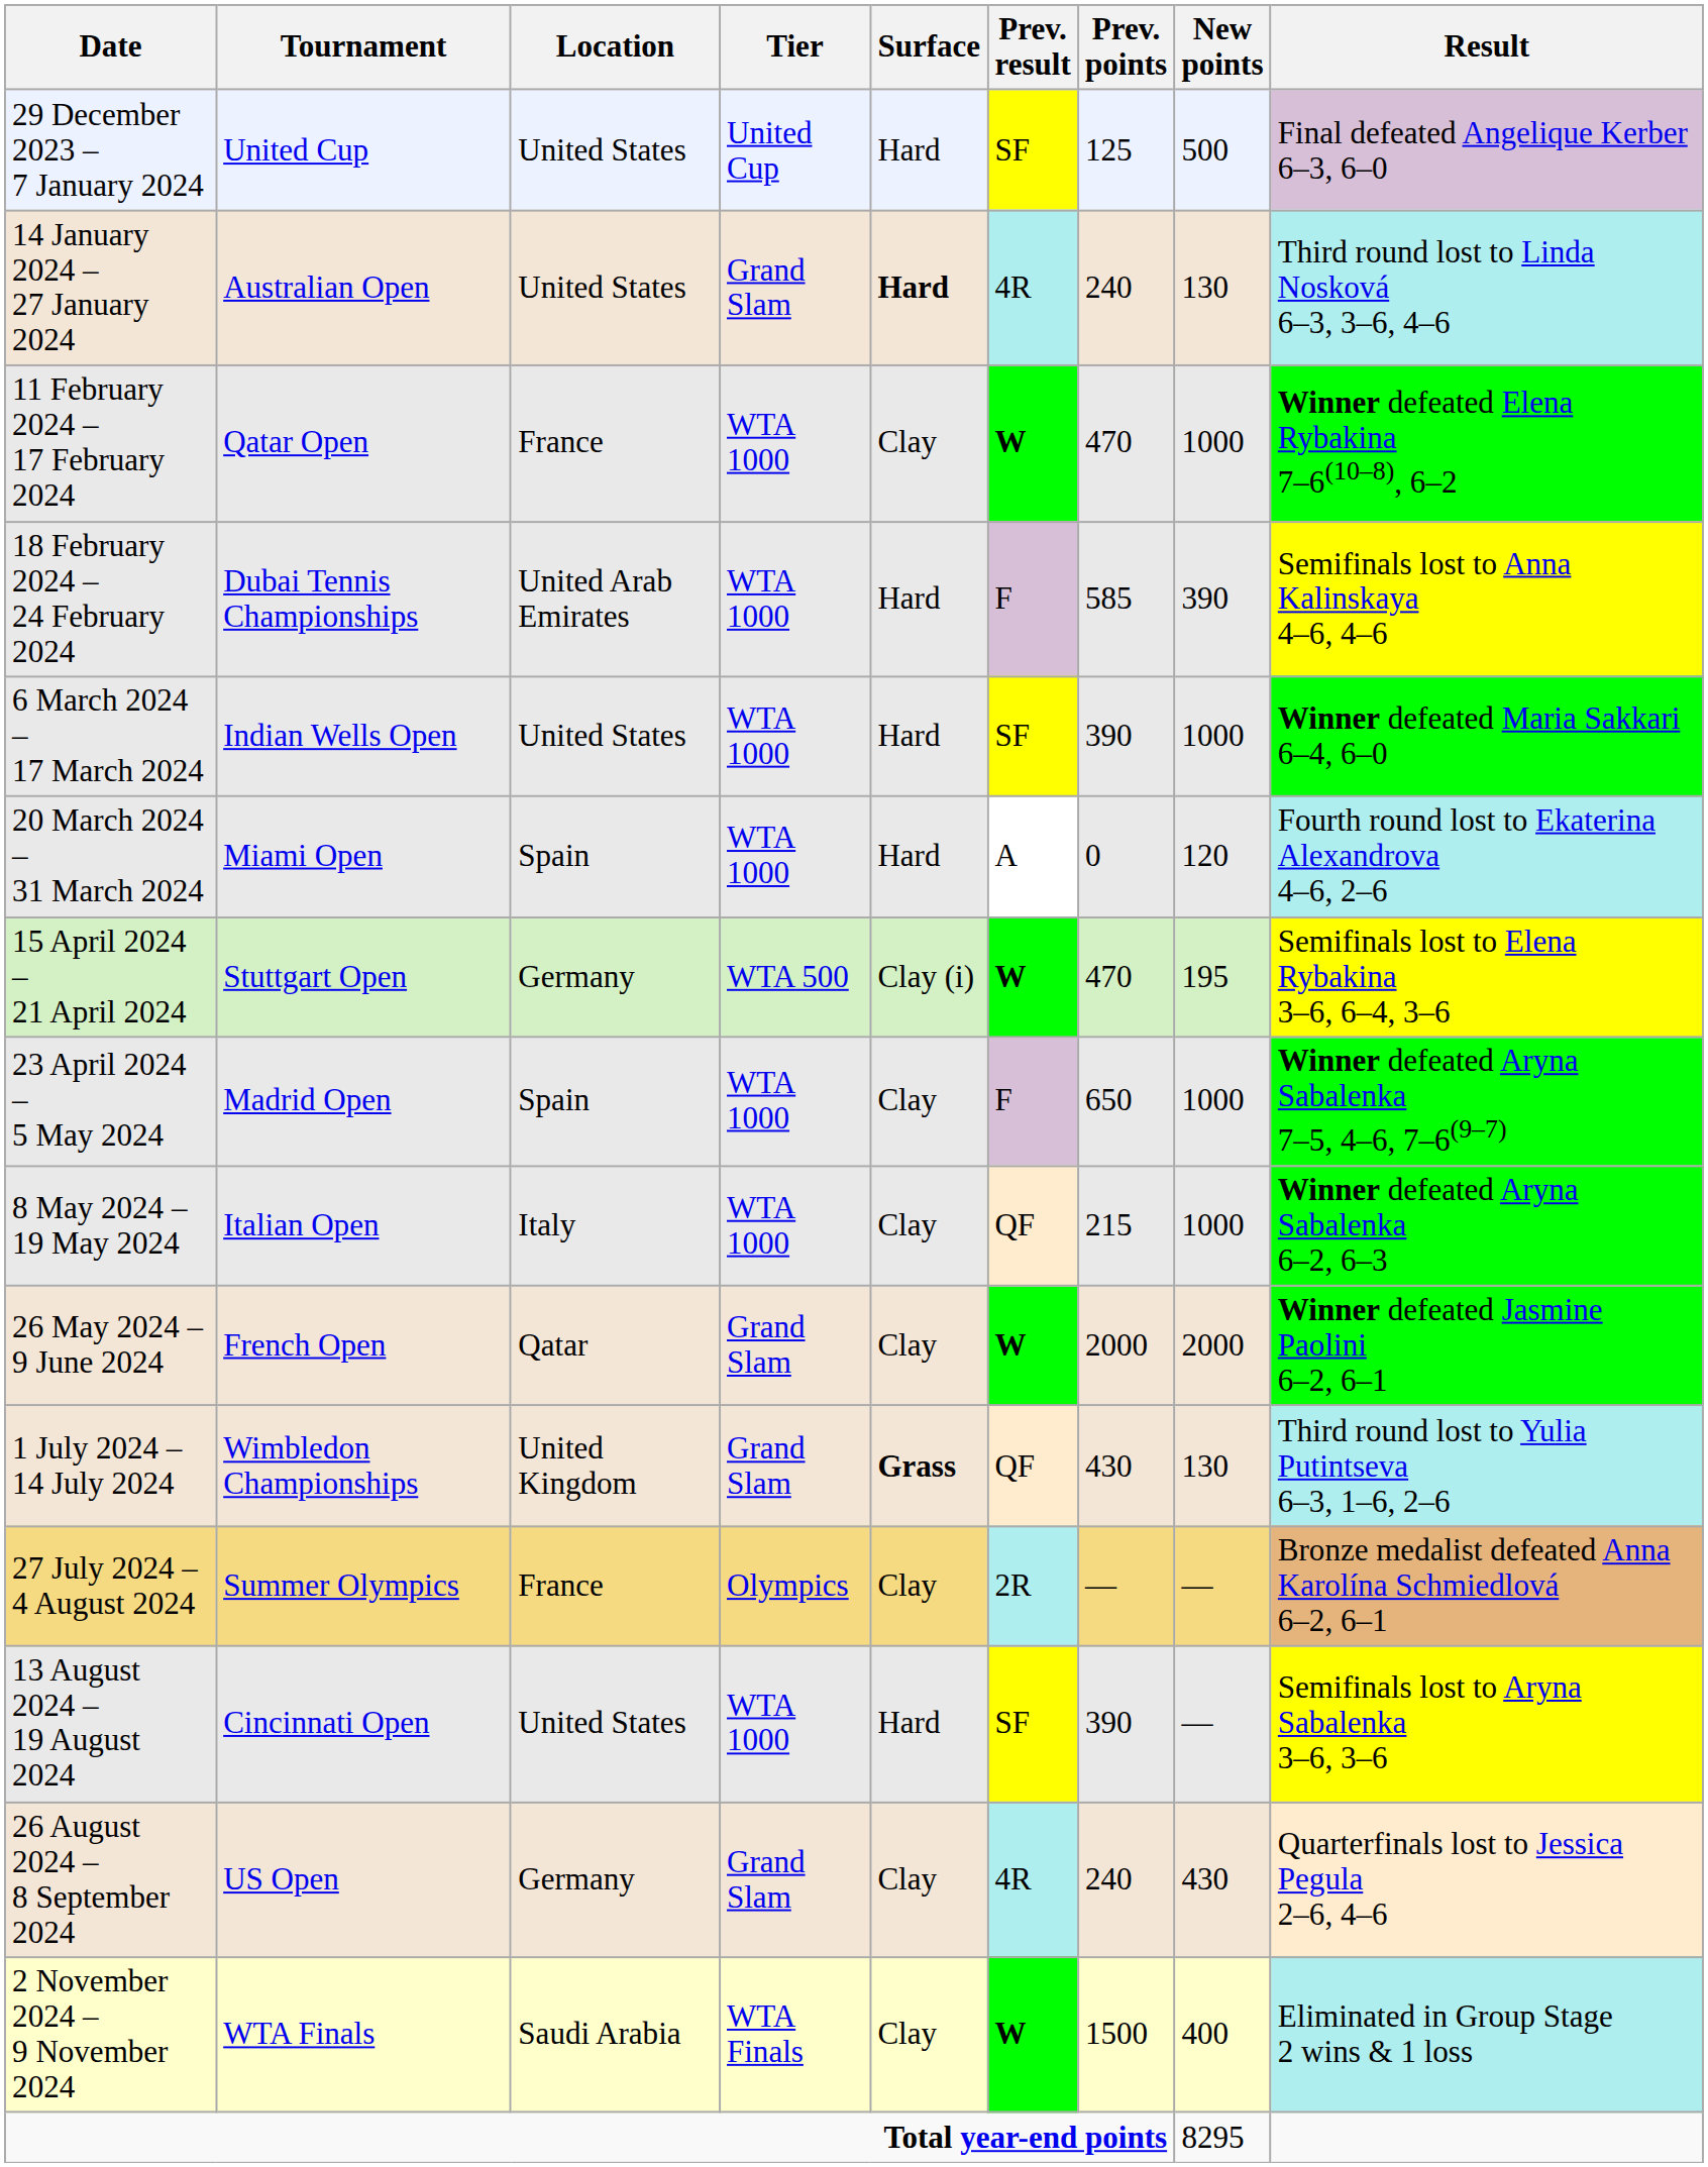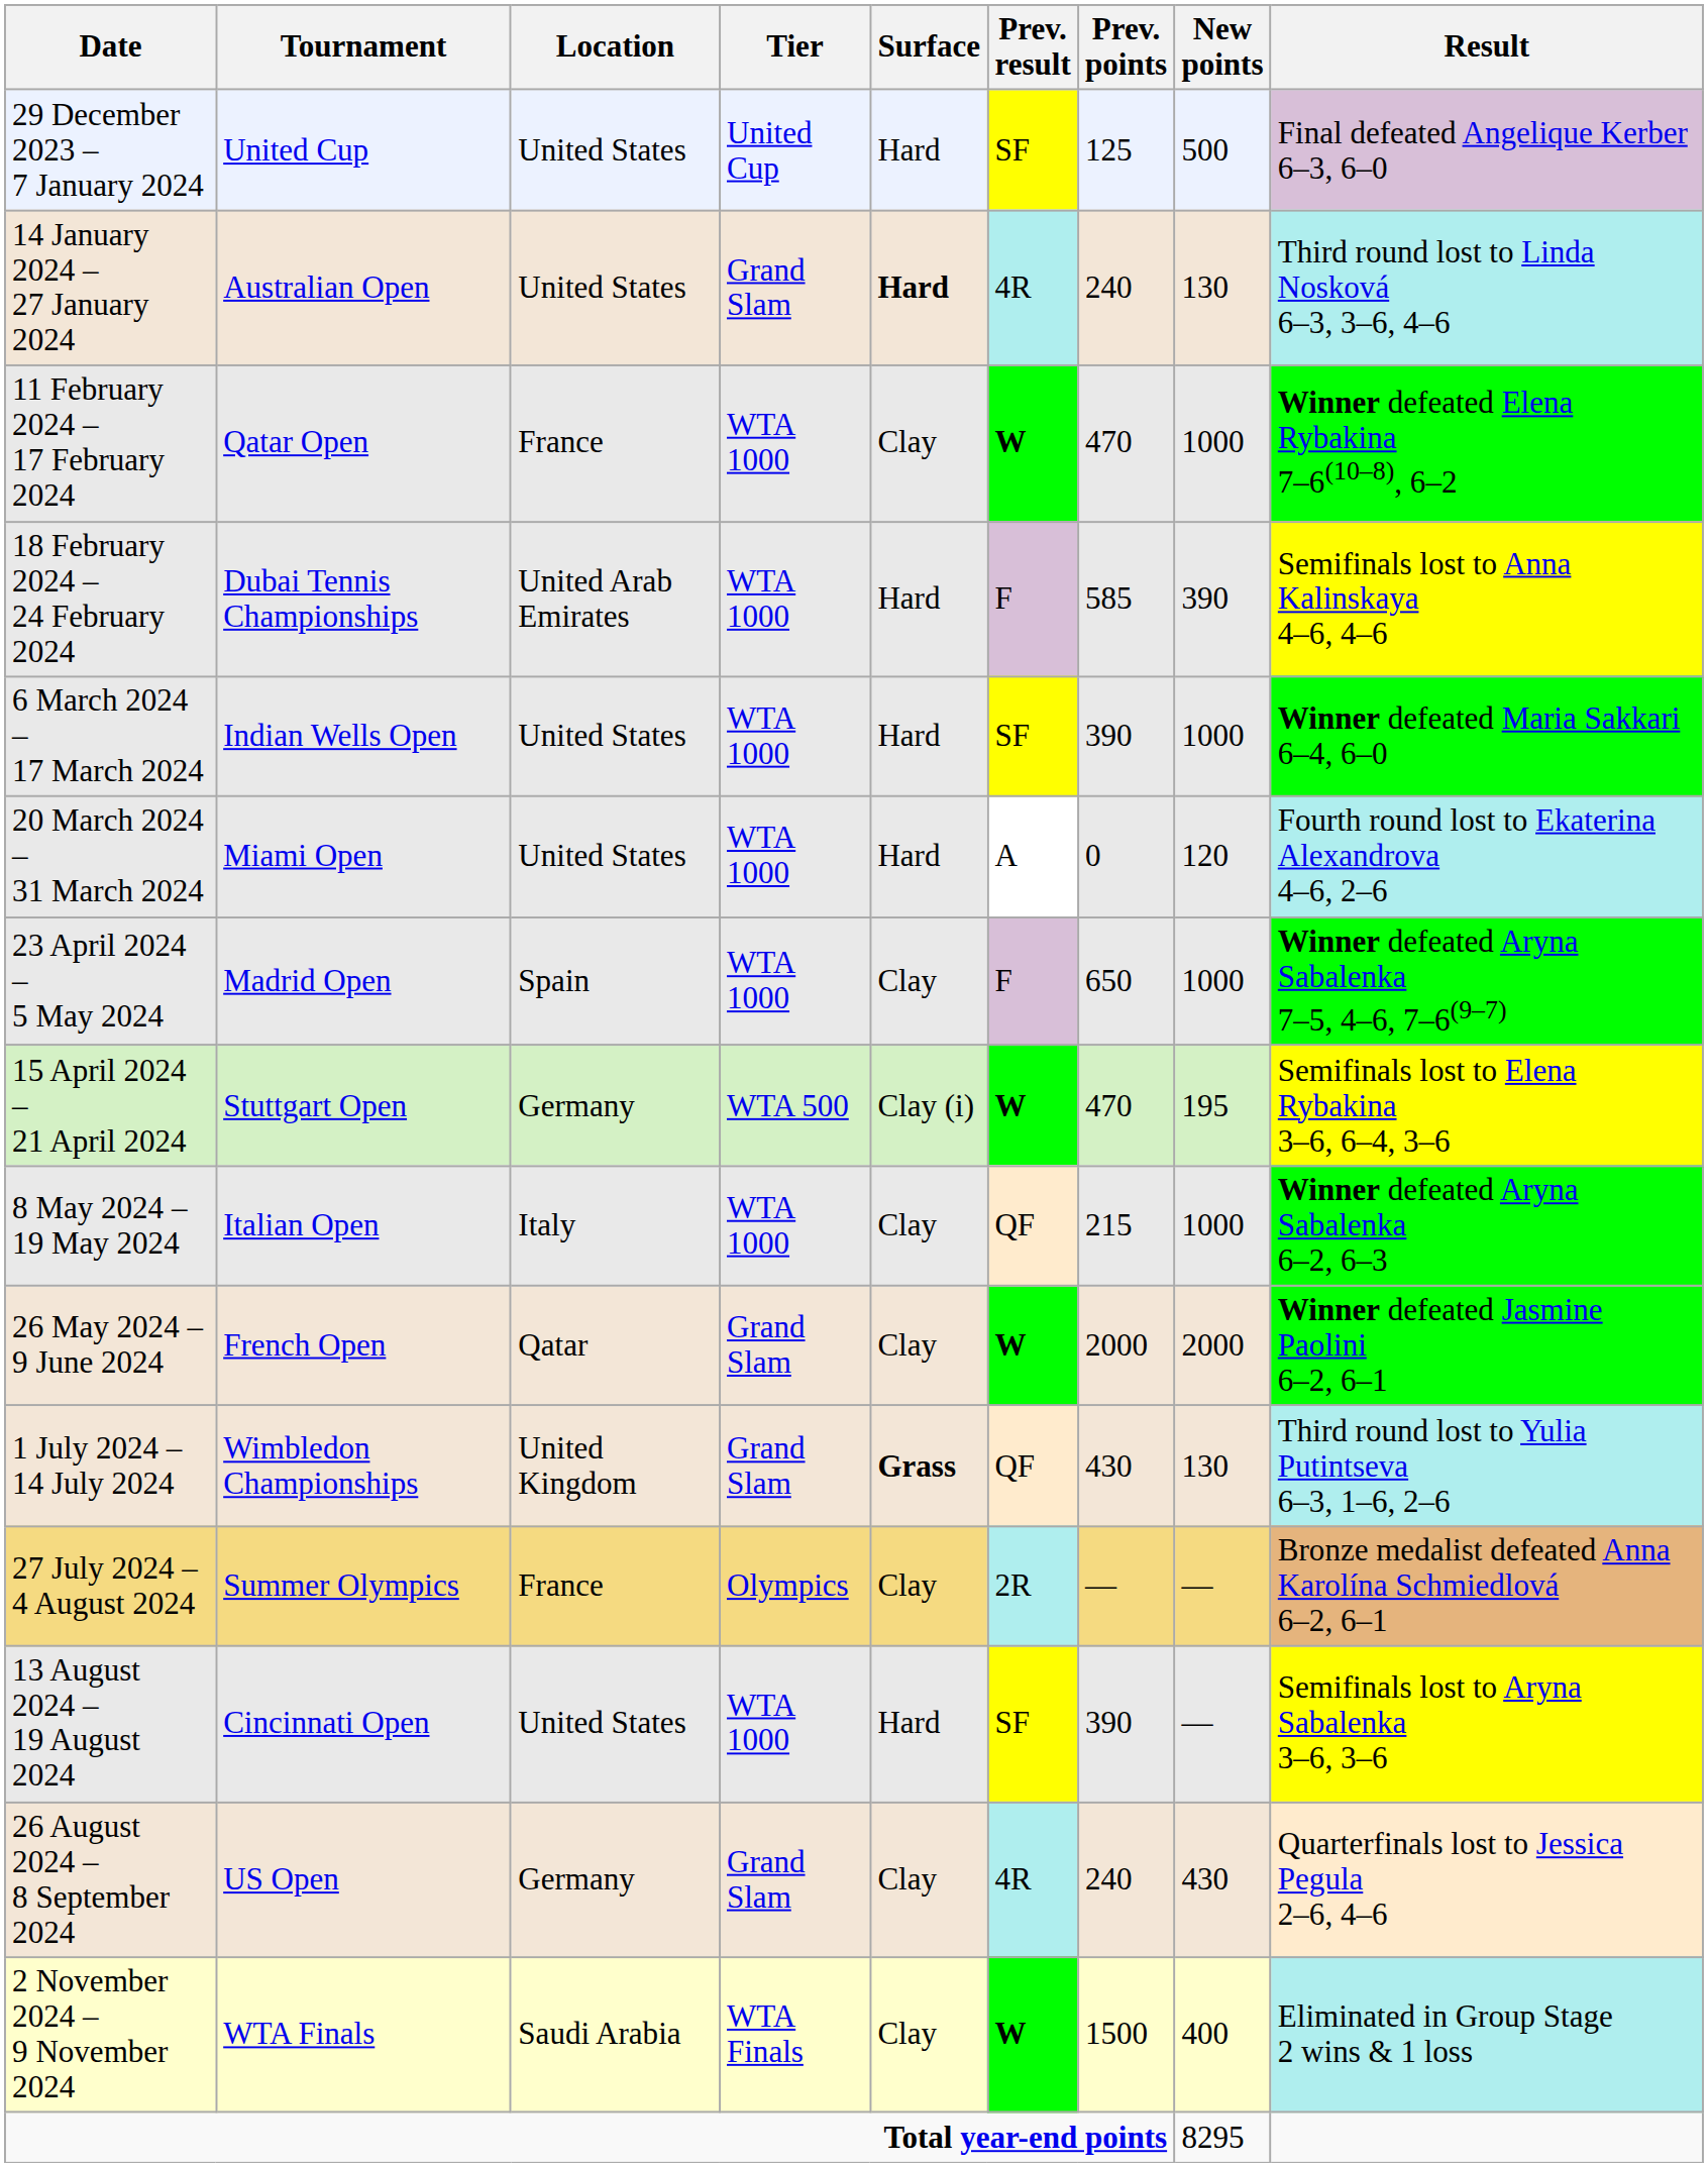 <table class="wikitable">
 <tr>
 <th>Date</th>
 <th>Tournament</th>
 <th>Location</th>
 <th>Tier</th>
 <th>Surface</th>
 <th>Prev.<br>result</th>
 <th>Prev.<br>points</th>
 <th>New<br>points</th>
 <th>Result</th>
 </tr>
 <tr style="background:#ecf2ff">
 <td>29 December 2023 –<br>7 January 2024</td>
 <td><a href='#'>United Cup</a></td>
 <td>United States</td>
 <td><a href='#'>United Cup</a></td>
 <td>Hard</td>
 <td style="background:yellow">SF</td>
 <td>125</td>
 <td>500</td>
 <td style="background:thistle">Final defeated  <a href='#'>Angelique Kerber</a><br>6–3, 6–0</td>
 </tr>
 <tr style="background:#f3e6d7">
 <td>14 January 2024 –<br>27 January 2024</td>
 <td><a href='#'>Australian Open</a></td>
 <td>United States</td>
 <td><a href='#'>Grand Slam</a></td>
 <td><strong>Hard</strong></td>
 <td style="background:#afeeee">4R</td>
 <td>240</td>
 <td>130</td>
 <td style="background:#afeeee">Third round lost to  <a href='#'>Linda Nosková</a><br>6–3, 3–6, 4–6</td>
 </tr>
 <tr style="background:#e9e9e9">
 <td>11 February 2024 –<br>17 February 2024</td>
 <td><a href='#'>Qatar Open</a></td>
 <td>France</td>
 <td><a href='#'>WTA 1000</a></td>
 <td>Clay</td>
 <td style="background:lime"><strong>W</strong></td>
 <td>470</td>
 <td>1000</td>
 <td style="background:lime"><strong>Winner</strong> defeated  <a href='#'>Elena Rybakina</a><br>7–6<sup>(10–8)</sup>, 6–2</td>
 </tr>
 <tr style="background:#e9e9e9">
 <td>18 February 2024 –<br>24 February 2024</td>
 <td><a href='#'>Dubai Tennis Championships</a></td>
 <td>United Arab Emirates</td>
 <td><a href='#'>WTA 1000</a></td>
 <td>Hard</td>
 <td style="background:thistle">F</td>
 <td>585</td>
 <td>390</td>
 <td style="background:yellow">Semifinals lost to  <a href='#'>Anna Kalinskaya</a><br>4–6, 4–6</td>
 </tr>
 <tr style="background:#e9e9e9">
 <td>6 March 2024 –<br>17 March 2024</td>
 <td><a href='#'>Indian Wells Open</a></td>
 <td>United States</td>
 <td><a href='#'>WTA 1000</a></td>
 <td>Hard</td>
 <td style="background:yellow">SF</td>
 <td>390</td>
 <td>1000</td>
 <td style="background:lime"><strong>Winner</strong> defeated  <a href='#'>Maria Sakkari</a><br>6–4, 6–0</td>
 </tr>
 <tr style="background:#e9e9e9">
 <td>20 March 2024 –<br>31 March 2024</td>
 <td><a href='#'>Miami Open</a></td>
-<td>Spain</td>
+<td>United States</td>
 <td><a href='#'>WTA 1000</a></td>
 <td>Hard</td>
 <td style="background:white">A</td>
 <td>0</td>
 <td>120</td>
 <td style="background:#afeeee">Fourth round lost to  <a href='#'>Ekaterina Alexandrova</a><br>4–6, 2–6</td>
+</tr>
+<tr style="background:#e9e9e9">
+<td>23 April 2024 –<br>5 May 2024</td>
+<td><a href='#'>Madrid Open</a></td>
+<td>Spain</td>
+<td><a href='#'>WTA 1000</a></td>
+<td>Clay</td>
+<td style="background:thistle">F</td>
+<td>650</td>
+<td>1000</td>
+<td style="background:lime"><strong>Winner</strong> defeated  <a href='#'>Aryna Sabalenka</a><br>7–5, 4–6, 7–6<sup>(9–7)</sup></td>
 </tr>
 <tr style="background:#d4f1c5">
 <td>15 April 2024 –<br>21 April 2024</td>
 <td><a href='#'>Stuttgart Open</a></td>
 <td>Germany</td>
 <td><a href='#'>WTA 500</a></td>
 <td>Clay (i)</td>
 <td style="background:lime"><strong>W</strong></td>
 <td>470</td>
 <td>195</td>
 <td style="background:yellow">Semifinals lost to  <a href='#'>Elena Rybakina</a><br>3–6, 6–4, 3–6</td>
-</tr>
-<tr style="background:#e9e9e9">
-<td>23 April 2024 –<br>5 May 2024</td>
-<td><a href='#'>Madrid Open</a></td>
-<td>Spain</td>
-<td><a href='#'>WTA 1000</a></td>
-<td>Clay</td>
-<td style="background:thistle">F</td>
-<td>650</td>
-<td>1000</td>
-<td style="background:lime"><strong>Winner</strong> defeated  <a href='#'>Aryna Sabalenka</a><br>7–5, 4–6, 7–6<sup>(9–7)</sup></td>
 </tr>
 <tr style="background:#e9e9e9">
 <td>8 May 2024 –<br>19 May 2024</td>
 <td><a href='#'>Italian Open</a></td>
 <td>Italy</td>
 <td><a href='#'>WTA 1000</a></td>
 <td>Clay</td>
 <td style="background:#ffebcd">QF</td>
 <td>215</td>
 <td>1000</td>
 <td style="background:lime"><strong>Winner</strong> defeated  <a href='#'>Aryna Sabalenka</a><br>6–2, 6–3</td>
 </tr>
 <tr style="background:#f3e6d7">
 <td>26 May 2024 –<br>9 June 2024</td>
 <td><a href='#'>French Open</a></td>
 <td>Qatar</td>
 <td><a href='#'>Grand Slam</a></td>
 <td>Clay</td>
 <td style="background:lime"><strong>W</strong></td>
 <td>2000</td>
 <td>2000</td>
 <td style="background:lime"><strong>Winner</strong> defeated  <a href='#'>Jasmine Paolini</a><br>6–2, 6–1</td>
 </tr>
 <tr style="background:#f3e6d7">
 <td>1 July 2024 –<br>14 July 2024</td>
 <td><a href='#'>Wimbledon Championships</a></td>
 <td>United Kingdom</td>
 <td><a href='#'>Grand Slam</a></td>
 <td><strong>Grass</strong></td>
 <td style="background:#ffebcd">QF</td>
 <td>430</td>
 <td>130</td>
 <td style="background:#afeeee">Third round lost to  <a href='#'>Yulia Putintseva</a><br>6–3, 1–6, 2–6</td>
 </tr>
 <tr style="background:#f5da81">
 <td>27 July 2024 –<br>4 August 2024</td>
 <td><a href='#'>Summer Olympics</a></td>
 <td>France</td>
 <td><a href='#'>Olympics</a></td>
 <td>Clay</td>
 <td style="background:#afeeee">2R</td>
 <td>—</td>
 <td>—</td>
 <td style="background:#e5b47d">Bronze medalist defeated  <a href='#'>Anna Karolína Schmiedlová</a><br>6–2, 6–1</td>
 </tr>
 <tr style="background:#e9e9e9">
 <td>13 August 2024 –<br>19 August 2024</td>
 <td><a href='#'>Cincinnati Open</a></td>
 <td>United States</td>
 <td><a href='#'>WTA 1000</a></td>
 <td>Hard</td>
 <td style="background:yellow">SF</td>
 <td>390</td>
 <td>—</td>
 <td style="background:yellow">Semifinals lost to  <a href='#'>Aryna Sabalenka</a><br>3–6, 3–6</td>
 </tr>
 <tr style="background:#f3e6d7">
 <td>26 August 2024 –<br>8 September 2024</td>
 <td><a href='#'>US Open</a></td>
 <td>Germany</td>
 <td><a href='#'>Grand Slam</a></td>
 <td>Clay</td>
 <td style="background:#afeeee">4R</td>
 <td>240</td>
 <td>430</td>
 <td style="background:#ffebcd">Quarterfinals lost to  <a href='#'>Jessica Pegula</a><br>2–6, 4–6</td>
 </tr>
 <tr style="background:#ffffcc">
 <td>2 November 2024 –<br>9 November 2024</td>
 <td><a href='#'>WTA Finals</a></td>
 <td>Saudi Arabia</td>
 <td><a href='#'>WTA Finals</a></td>
 <td>Clay</td>
 <td style="background:lime"><strong>W</strong></td>
 <td>1500</td>
 <td>400</td>
 <td style="background:#afeeee">Eliminated in Group Stage<br>2 wins & 1 loss</td>
 </tr>
 <tr>
 <td colspan="7" style="text-align:right"><strong>Total <a href='#'>year-end points</a></strong></td>
 <td>8295</td>
 <td></td>
 </tr>
 </table>
